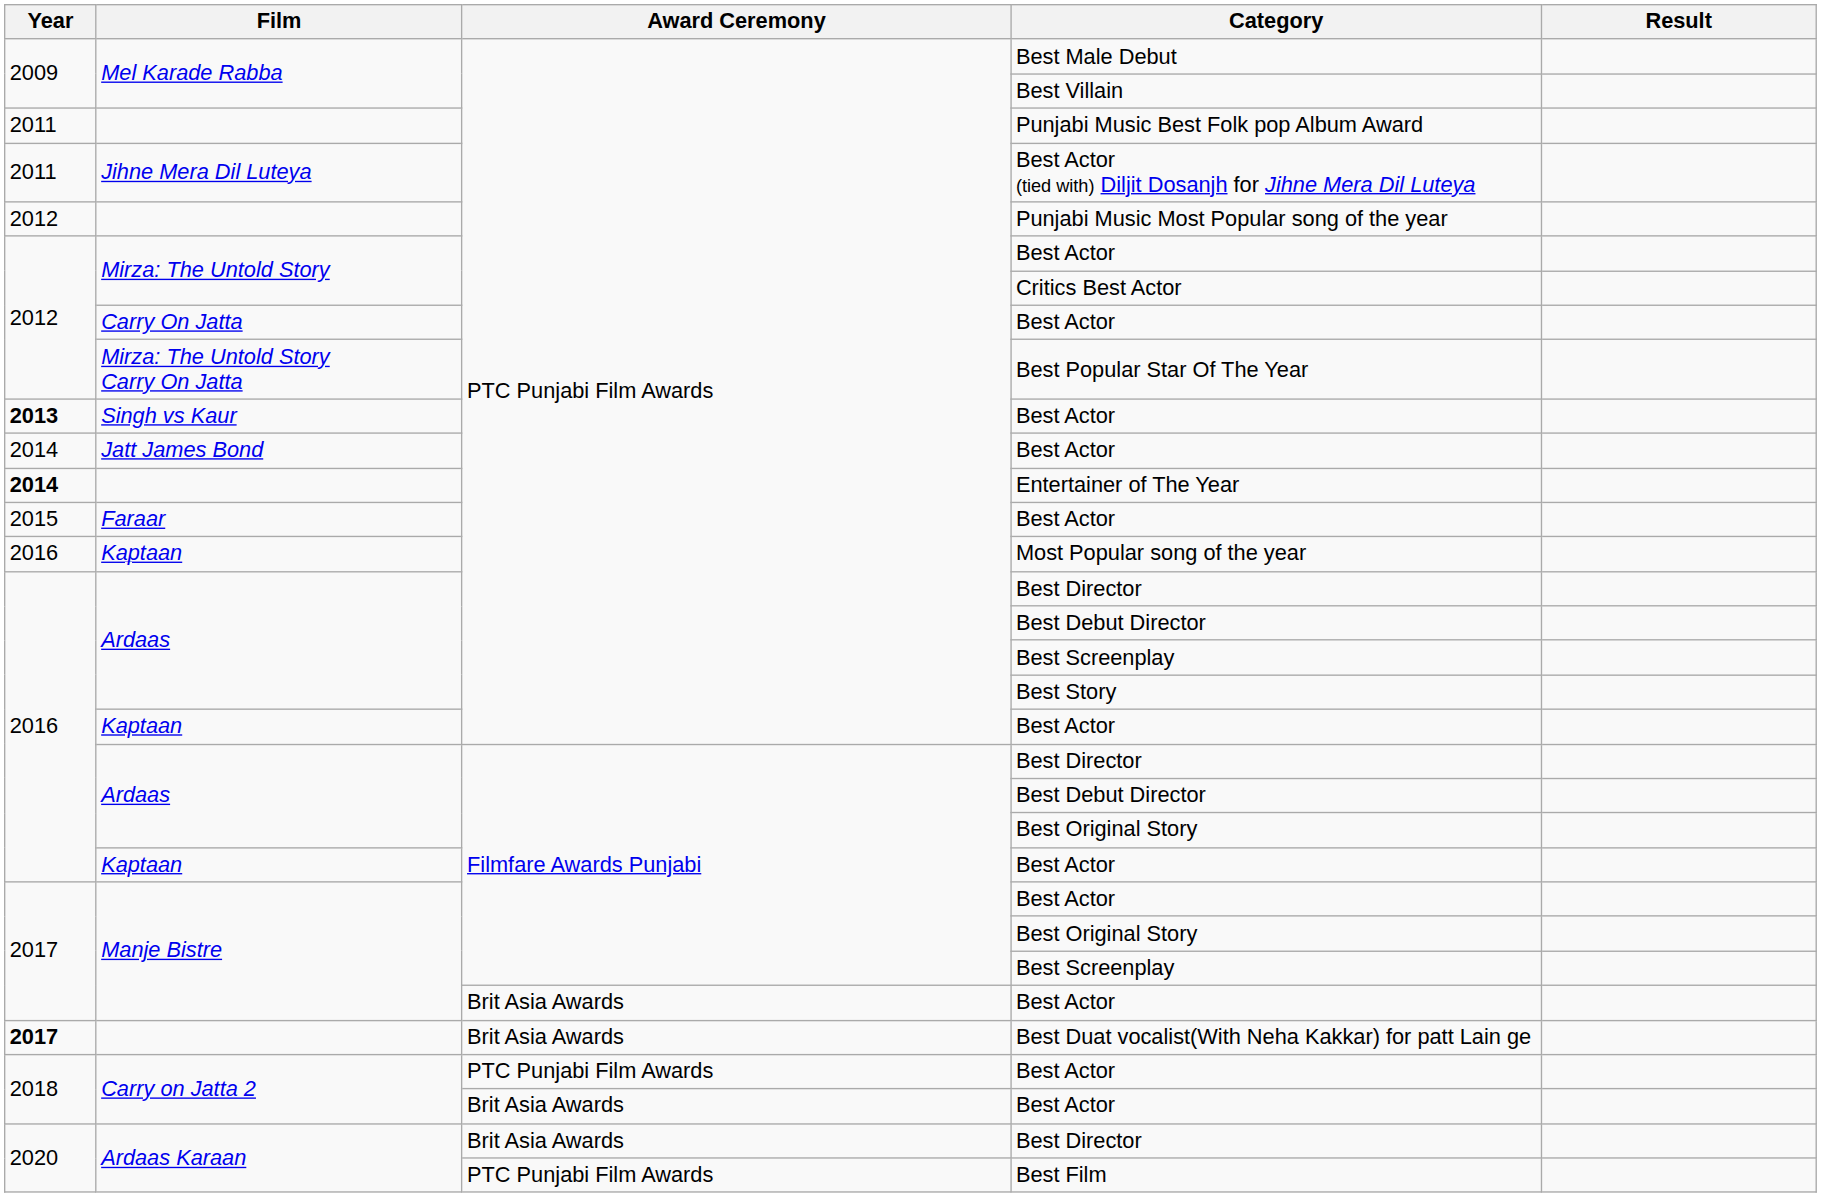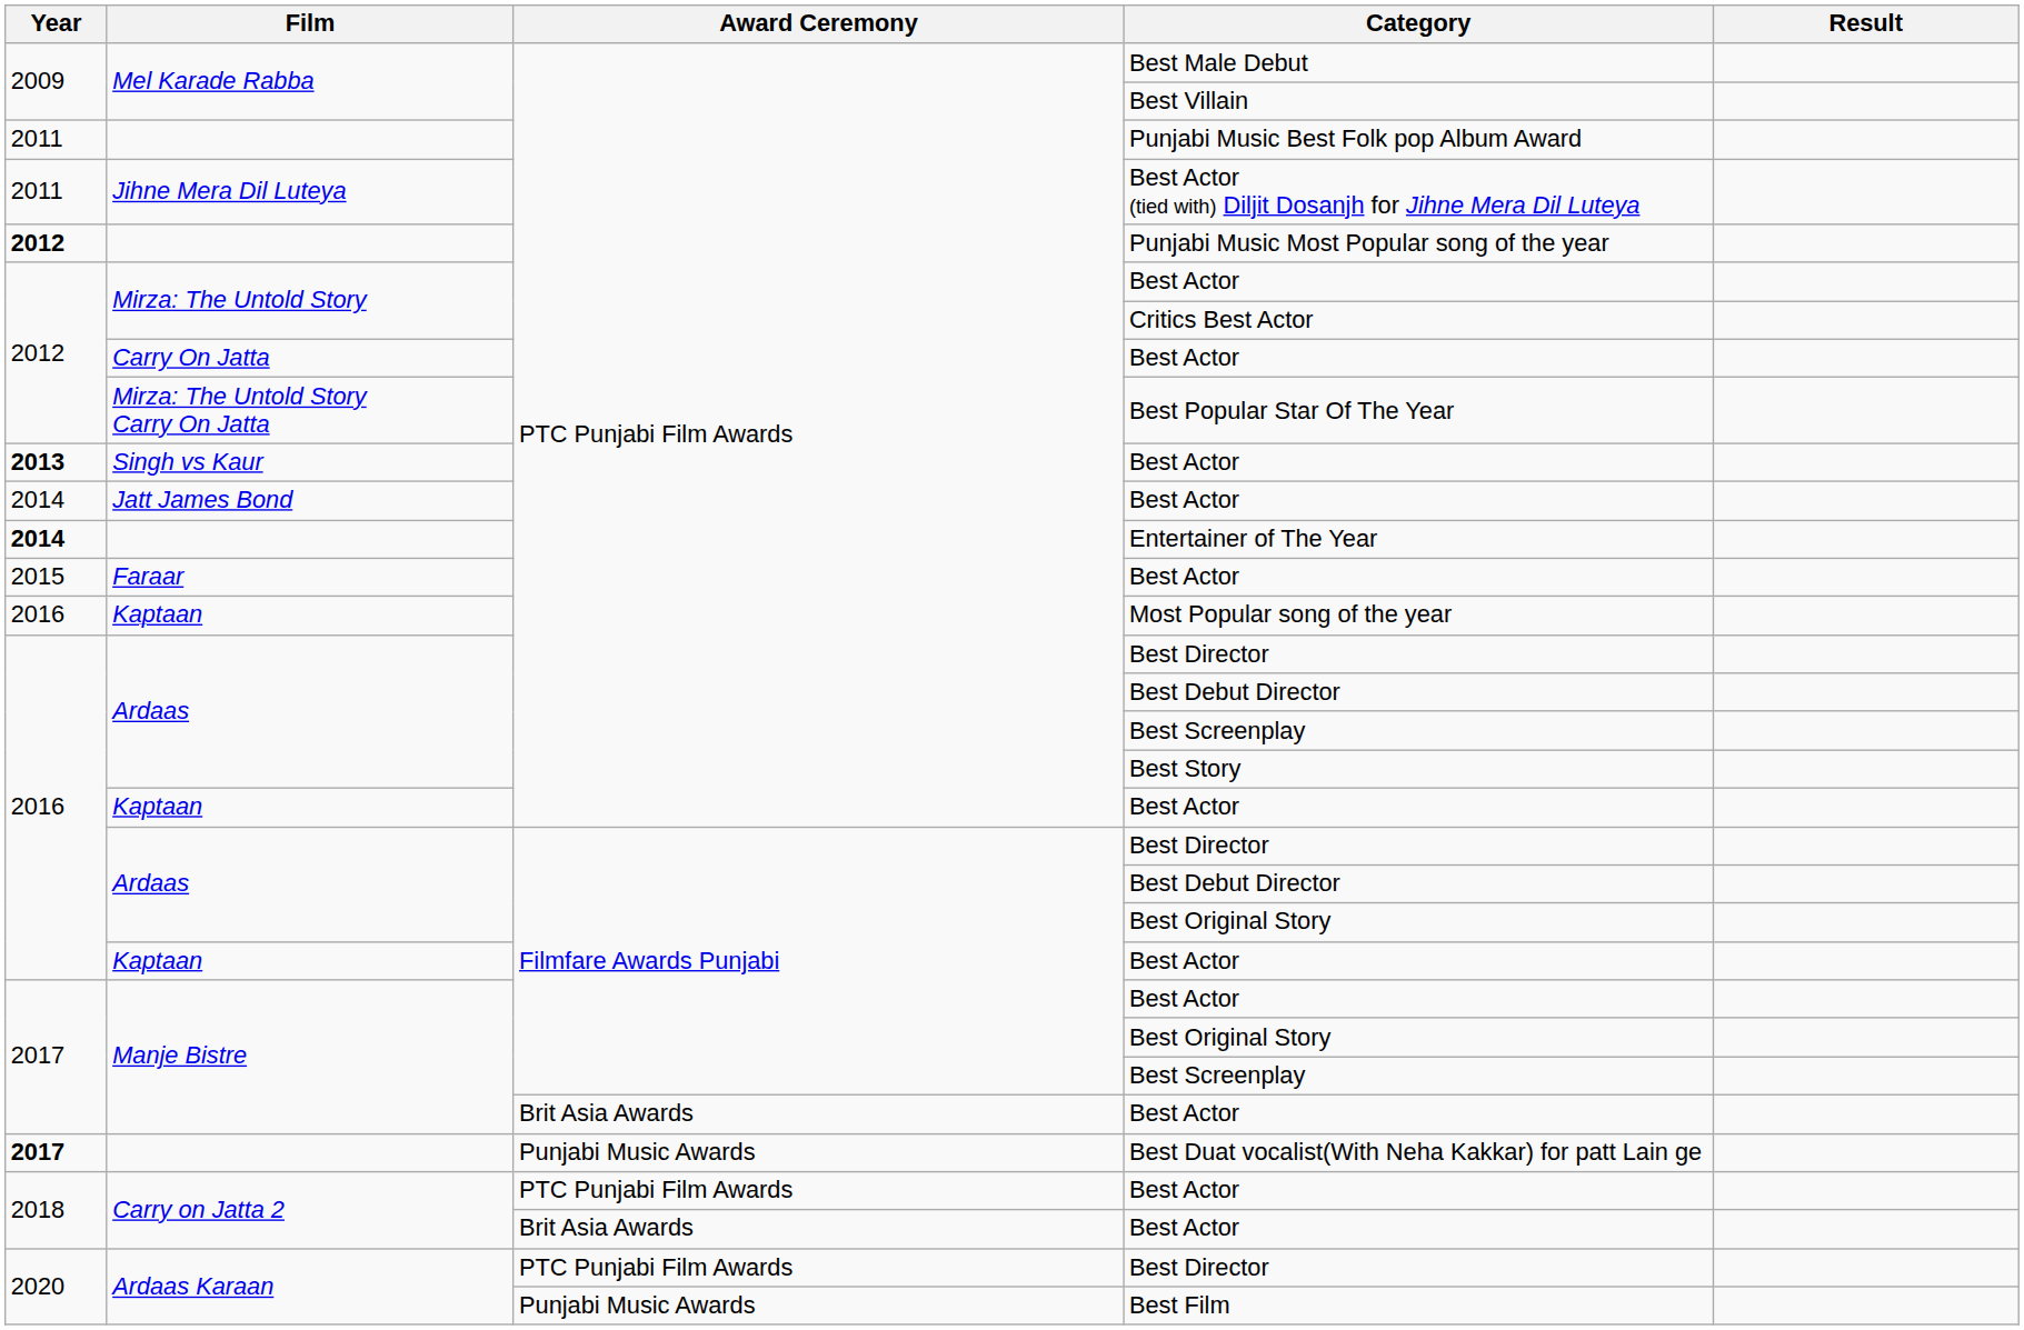 <table class="wikitable plainrowheaders">
 <tr>
 <th width=5%>Year</th>
 <th style="width:20%;">Film</th>
 <th style="width:30%;">Award Ceremony</th>
 <th style="width:29%;">Category</th>
 <th style="width:15%;">Result</th>
 </tr>
 <tr>
 <td rowspan="2">2009</td>
 <td rowspan="2"><em><a href='#'>Mel Karade Rabba</a></em></td>
 <td rowspan="19">PTC Punjabi Film Awards</td>
 <td>Best Male Debut</td>
 <td></td>
 </tr>
 <tr>
 <td>Best Villain</td>
 <td></td>
 </tr>
 <tr>
 <td>2011</td>
 <td></td>
 <td>Punjabi Music Best Folk pop Album Award</td>
 <td></td>
 </tr>
 <tr>
 <td>2011</td>
 <td><em><a href='#'>Jihne Mera Dil Luteya</a></em></td>
 <td>Best Actor<br> <small>(tied with)</small> <a href='#'>Diljit Dosanjh</a> for <em><a href='#'>Jihne Mera Dil Luteya</a></em></td>
 <td></td>
 </tr>
 <tr>
-<td>2012</td>
+<td><strong>2012</strong></td>
 <td></td>
 <td>Punjabi Music Most Popular song of the year</td>
 <td></td>
 </tr>
 <tr>
 <td rowspan="4">2012</td>
 <td rowspan="2"><em><a href='#'>Mirza: The Untold Story</a></em></td>
 <td>Best Actor</td>
 <td></td>
 </tr>
 <tr>
 <td>Critics Best Actor</td>
 <td></td>
 </tr>
 <tr>
 <td><em><a href='#'>Carry On Jatta</a></em></td>
 <td>Best Actor</td>
 <td></td>
 </tr>
 <tr>
 <td><em><a href='#'>Mirza: The Untold Story</a></em><br><em><a href='#'>Carry On Jatta</a></em></td>
 <td>Best Popular Star Of The Year</td>
 <td></td>
 </tr>
 <tr>
 <td><strong>2013</strong></td>
 <td><em><a href='#'>Singh vs Kaur</a></em></td>
 <td>Best Actor</td>
 <td></td>
 </tr>
 <tr>
 <td>2014</td>
 <td><em><a href='#'>Jatt James Bond</a></em></td>
 <td>Best Actor</td>
 <td></td>
 </tr>
 <tr>
 <td><strong>2014</strong></td>
 <td></td>
 <td>Entertainer of The Year</td>
 <td></td>
 </tr>
 <tr>
 <td>2015</td>
 <td><em><a href='#'>Faraar</a></em></td>
 <td>Best Actor</td>
 <td></td>
 </tr>
 <tr>
 <td>2016</td>
 <td><em><a href='#'>Kaptaan</a></em></td>
 <td>Most Popular song of the year</td>
 <td></td>
 </tr>
 <tr>
 <td rowspan="9">2016</td>
 <td rowspan="4"><em><a href='#'>Ardaas</a></em></td>
 <td>Best Director</td>
 <td></td>
 </tr>
 <tr>
 <td>Best Debut Director</td>
 <td></td>
 </tr>
 <tr>
 <td>Best Screenplay</td>
 <td></td>
 </tr>
 <tr>
 <td>Best Story</td>
 <td></td>
 </tr>
 <tr>
 <td><em><a href='#'>Kaptaan</a></em></td>
 <td>Best Actor</td>
 <td></td>
 </tr>
 <tr>
 <td rowspan="3"><em><a href='#'>Ardaas</a></em></td>
 <td rowspan="7"><a href='#'>Filmfare Awards Punjabi</a></td>
 <td>Best Director</td>
 <td></td>
 </tr>
 <tr>
 <td>Best Debut Director</td>
 <td></td>
 </tr>
 <tr>
 <td>Best Original Story</td>
 <td></td>
 </tr>
 <tr>
 <td><em><a href='#'>Kaptaan</a></em></td>
 <td>Best Actor</td>
 <td></td>
 </tr>
 <tr>
 <td rowspan="4">2017</td>
 <td rowspan="4"><em><a href='#'>Manje Bistre</a></em></td>
 <td>Best Actor</td>
 <td></td>
 </tr>
 <tr>
 <td>Best Original Story</td>
 <td></td>
 </tr>
 <tr>
 <td>Best Screenplay</td>
 <td></td>
 </tr>
 <tr>
 <td>Brit Asia Awards</td>
 <td>Best Actor</td>
 <td></td>
 </tr>
 <tr>
 <td><strong>2017</strong></td>
 <td></td>
-<td>Brit Asia Awards</td>
+<td>Punjabi Music Awards</td>
 <td>Best Duat vocalist(With Neha Kakkar) for patt Lain ge</td>
 <td></td>
 </tr>
 <tr>
 <td rowspan="2">2018</td>
 <td rowspan="2"><em><a href='#'>Carry on Jatta 2</a></em></td>
 <td>PTC Punjabi Film Awards</td>
 <td>Best Actor</td>
 <td></td>
 </tr>
 <tr>
 <td>Brit Asia Awards</td>
 <td>Best Actor</td>
 <td></td>
 </tr>
 <tr>
 <td rowspan="2">2020</td>
 <td rowspan="2"><em><a href='#'>Ardaas Karaan</a></em></td>
-<td>Brit Asia Awards</td>
+<td>PTC Punjabi Film Awards</td>
 <td>Best Director</td>
 <td></td>
 </tr>
 <tr>
-<td>PTC Punjabi Film Awards</td>
+<td>Punjabi Music Awards</td>
 <td>Best Film</td>
 <td></td>
 </tr>
 </table>
